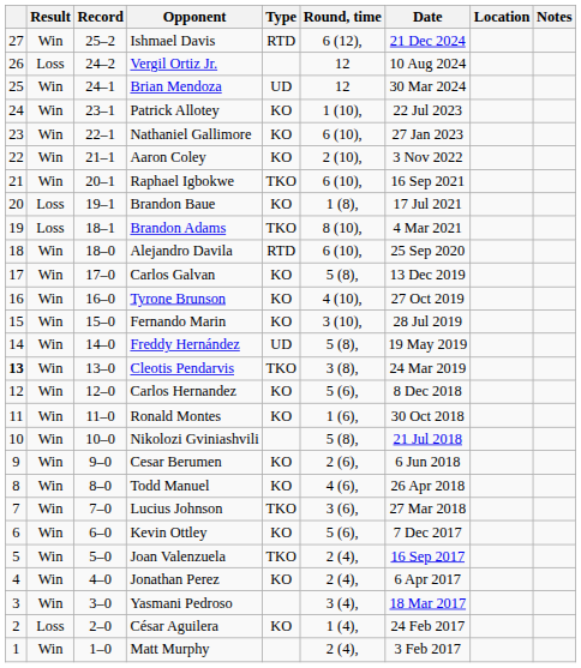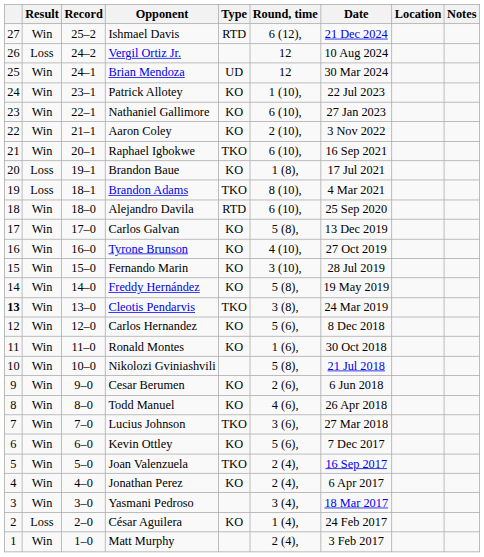 <table class=wikitable style=text-align:center>
 <tr>
 <th></th>
 <th>Result</th>
 <th>Record</th>
 <th>Opponent</th>
 <th>Type</th>
 <th>Round, time</th>
 <th>Date</th>
 <th>Location</th>
 <th>Notes</th>
 </tr>
 <tr>
 <td>27</td>
 <td>Win</td>
 <td>25–2</td>
 <td align=left>Ishmael Davis</td>
 <td>RTD</td>
 <td>6 (12), </td>
 <td><a href='#'>21 Dec 2024</a></td>
 <td align=left></td>
 <td></td>
 </tr>
 <tr>
 <td>26</td>
 <td>Loss</td>
 <td>24–2</td>
 <td align=left><a href='#'>Vergil Ortiz Jr.</a></td>
 <td></td>
 <td>12</td>
 <td>10 Aug 2024</td>
 <td align=left></td>
 <td align=left></td>
 </tr>
 <tr>
 <td>25</td>
 <td>Win</td>
 <td>24–1</td>
 <td align=left><a href='#'>Brian Mendoza</a></td>
 <td>UD</td>
 <td>12</td>
 <td>30 Mar 2024</td>
 <td align=left></td>
 <td align=left></td>
 </tr>
 <tr>
 <td>24</td>
 <td>Win</td>
 <td>23–1</td>
 <td align=left>Patrick Allotey</td>
 <td>KO</td>
 <td>1 (10), </td>
 <td>22 Jul 2023</td>
 <td align=left></td>
 <td align=left></td>
 </tr>
 <tr>
 <td>23</td>
 <td>Win</td>
 <td>22–1</td>
 <td align=left>Nathaniel Gallimore</td>
 <td>KO</td>
 <td>6 (10), </td>
 <td>27 Jan 2023</td>
 <td align=left></td>
 <td align=left></td>
 </tr>
 <tr>
 <td>22</td>
 <td>Win</td>
 <td>21–1</td>
 <td align=left>Aaron Coley</td>
 <td>KO</td>
 <td>2 (10), </td>
 <td>3 Nov 2022</td>
 <td align=left></td>
 <td align=left></td>
 </tr>
 <tr>
 <td>21</td>
 <td>Win</td>
 <td>20–1</td>
 <td align=left>Raphael Igbokwe</td>
 <td>TKO</td>
 <td>6 (10), </td>
 <td>16 Sep 2021</td>
 <td align=left></td>
 <td align=left></td>
 </tr>
 <tr>
 <td>20</td>
 <td>Loss</td>
 <td>19–1</td>
 <td align=left>Brandon Baue</td>
 <td>KO</td>
 <td>1 (8), </td>
 <td>17 Jul 2021</td>
 <td align=left></td>
 <td align=left></td>
 </tr>
 <tr>
 <td>19</td>
 <td>Loss</td>
 <td>18–1</td>
 <td align=left><a href='#'>Brandon Adams</a></td>
 <td>TKO</td>
 <td>8 (10), </td>
 <td>4 Mar 2021</td>
 <td align=left></td>
 <td align=left></td>
 </tr>
 <tr>
 <td>18</td>
 <td>Win</td>
 <td>18–0</td>
 <td align=left>Alejandro Davila</td>
 <td>RTD</td>
 <td>6 (10), </td>
 <td>25 Sep 2020</td>
 <td align=left></td>
 <td align=left></td>
 </tr>
 <tr>
 <td>17</td>
 <td>Win</td>
 <td>17–0</td>
 <td align=left>Carlos Galvan</td>
 <td>KO</td>
 <td>5 (8), </td>
 <td>13 Dec 2019</td>
 <td align=left></td>
 <td align=left></td>
 </tr>
 <tr>
 <td>16</td>
 <td>Win</td>
 <td>16–0</td>
 <td align=left><a href='#'>Tyrone Brunson</a></td>
 <td>KO</td>
 <td>4 (10), </td>
 <td>27 Oct 2019</td>
 <td align=left></td>
 <td align=left></td>
 </tr>
 <tr>
 <td>15</td>
 <td>Win</td>
 <td>15–0</td>
 <td align=left>Fernando Marin</td>
 <td>KO</td>
 <td>3 (10), </td>
 <td>28 Jul 2019</td>
 <td align=left></td>
 <td align=left></td>
 </tr>
 <tr>
 <td>14</td>
 <td>Win</td>
 <td>14–0</td>
 <td align=left><a href='#'>Freddy Hernández</a></td>
-<td>UD</td>
+<td>KO</td>
 <td>5 (8), </td>
 <td>19 May 2019</td>
 <td align=left></td>
 <td align=left></td>
 </tr>
 <tr>
 <td><strong>13</strong></td>
 <td>Win</td>
 <td>13–0</td>
 <td align=left><a href='#'>Cleotis Pendarvis</a></td>
 <td>TKO</td>
 <td>3 (8), </td>
 <td>24 Mar 2019</td>
 <td align=left></td>
 <td align=left></td>
 </tr>
 <tr>
 <td>12</td>
 <td>Win</td>
 <td>12–0</td>
 <td align=left>Carlos Hernandez</td>
 <td>KO</td>
 <td>5 (6), </td>
 <td>8 Dec 2018</td>
 <td align=left></td>
 <td align=left></td>
 </tr>
 <tr>
 <td>11</td>
 <td>Win</td>
 <td>11–0</td>
 <td align=left>Ronald Montes</td>
 <td>KO</td>
 <td>1 (6), </td>
 <td>30 Oct 2018</td>
 <td align=left></td>
 <td align=left></td>
 </tr>
 <tr>
 <td>10</td>
 <td>Win</td>
 <td>10–0</td>
 <td align=left>Nikolozi Gviniashvili</td>
 <td></td>
 <td>5 (8), </td>
 <td><a href='#'>21 Jul 2018</a></td>
 <td align=left></td>
 <td align=left></td>
 </tr>
 <tr>
 <td>9</td>
 <td>Win</td>
 <td>9–0</td>
 <td align=left>Cesar Berumen</td>
 <td>KO</td>
 <td>2 (6), </td>
 <td>6 Jun 2018</td>
 <td align=left></td>
 <td align=left></td>
 </tr>
 <tr>
 <td>8</td>
 <td>Win</td>
 <td>8–0</td>
 <td align=left>Todd Manuel</td>
 <td>KO</td>
 <td>4 (6), </td>
 <td>26 Apr 2018</td>
 <td align=left></td>
 <td align=left></td>
 </tr>
 <tr>
 <td>7</td>
 <td>Win</td>
 <td>7–0</td>
 <td align=left>Lucius Johnson</td>
 <td>TKO</td>
 <td>3 (6), </td>
 <td>27 Mar 2018</td>
 <td align=left></td>
 <td align=left></td>
 </tr>
 <tr>
 <td>6</td>
 <td>Win</td>
 <td>6–0</td>
 <td align=left>Kevin Ottley</td>
 <td>KO</td>
 <td>5 (6), </td>
 <td>7 Dec 2017</td>
 <td align=left></td>
 <td align=left></td>
 </tr>
 <tr>
 <td>5</td>
 <td>Win</td>
 <td>5–0</td>
 <td align=left>Joan Valenzuela</td>
 <td>TKO</td>
 <td>2 (4), </td>
 <td><a href='#'>16 Sep 2017</a></td>
 <td align=left></td>
 <td align=left></td>
 </tr>
 <tr>
 <td>4</td>
 <td>Win</td>
 <td>4–0</td>
 <td align=left>Jonathan Perez</td>
 <td>KO</td>
 <td>2 (4), </td>
 <td>6 Apr 2017</td>
 <td align=left></td>
 <td align=left></td>
 </tr>
 <tr>
 <td>3</td>
 <td>Win</td>
 <td>3–0</td>
 <td align=left>Yasmani Pedroso</td>
 <td></td>
 <td>3 (4), </td>
 <td><a href='#'>18 Mar 2017</a></td>
 <td align=left></td>
 <td align=left></td>
 </tr>
 <tr>
 <td>2</td>
 <td>Loss</td>
 <td>2–0</td>
 <td align=left>César Aguilera</td>
 <td>KO</td>
 <td>1 (4), </td>
 <td>24 Feb 2017</td>
 <td align=left></td>
 <td align=left></td>
 </tr>
 <tr>
 <td>1</td>
 <td>Win</td>
 <td>1–0</td>
 <td align=left>Matt Murphy</td>
 <td></td>
 <td>2 (4), </td>
 <td>3 Feb 2017</td>
 <td align=left></td>
 <td align=left></td>
 </tr>
 </table>
